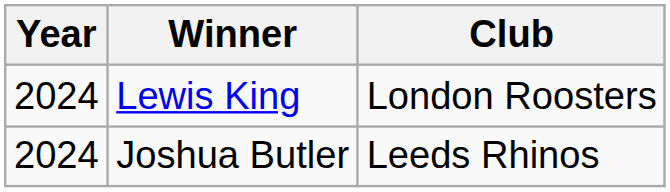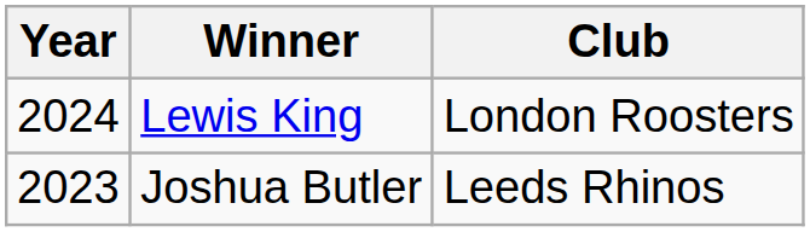 <table class="wikitable">
 <tr>
 <th>Year</th>
 <th>Winner</th>
 <th>Club</th>
 </tr>
 <tr>
 <td>2024</td>
 <td> <a href='#'>Lewis King</a></td>
 <td>London Roosters</td>
 </tr>
 <tr>
-<td>2024</td>
+<td>2023</td>
 <td> Joshua Butler</td>
 <td>Leeds Rhinos</td>
 </tr>
 </table>
